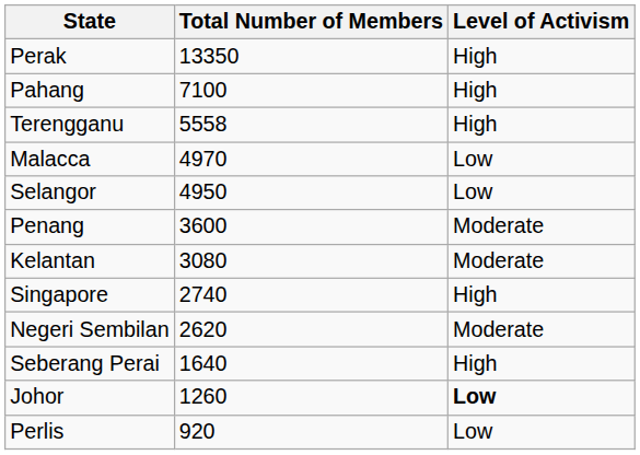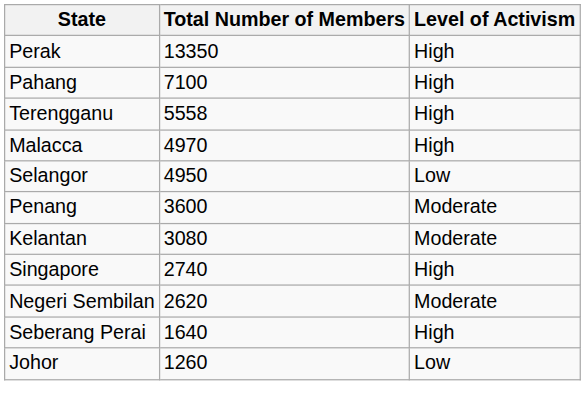 <table class="wikitable mw-collapsible">
 <tr>
 <th>State</th>
 <th>Total Number of Members</th>
 <th>Level of Activism</th>
 </tr>
 <tr>
 <td>Perak</td>
 <td>13350</td>
 <td>High</td>
 </tr>
 <tr>
 <td>Pahang</td>
 <td>7100</td>
 <td>High</td>
 </tr>
 <tr>
 <td>Terengganu</td>
 <td>5558</td>
 <td>High</td>
 </tr>
 <tr>
 <td>Malacca</td>
 <td>4970</td>
-<td>Low</td>
+<td>High</td>
 </tr>
 <tr>
 <td>Selangor</td>
 <td>4950</td>
 <td>Low</td>
 </tr>
 <tr>
 <td>Penang</td>
 <td>3600</td>
 <td>Moderate</td>
 </tr>
 <tr>
 <td>Kelantan</td>
 <td>3080</td>
 <td>Moderate</td>
 </tr>
 <tr>
 <td>Singapore</td>
 <td>2740</td>
 <td>High</td>
 </tr>
 <tr>
 <td>Negeri Sembilan</td>
 <td>2620</td>
 <td>Moderate</td>
 </tr>
 <tr>
 <td>Seberang Perai</td>
 <td>1640</td>
 <td>High</td>
 </tr>
 <tr>
 <td>Johor</td>
 <td>1260</td>
-<td><strong>Low</strong></td>
-</tr>
-<tr>
-<td>Perlis</td>
-<td>920</td>
 <td>Low</td>
 </tr>
 </table>
